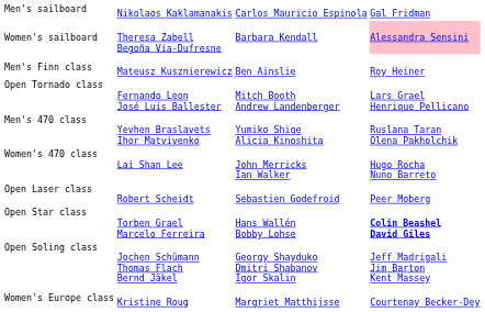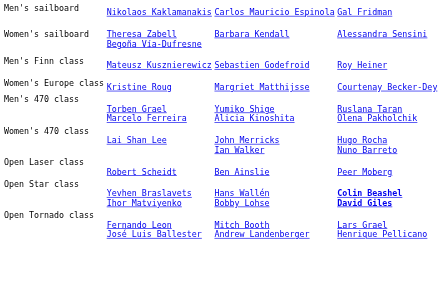 <table>
 <tr>
 <td>Men's sailboard<br></td>
 <td valign=top><br><a href='#'>Nikolaos Kaklamanakis</a></td>
 <td valign=top><br><a href='#'>Carlos Mauricio Espinola</a></td>
 <td valign=top><br><a href='#'>Gal Fridman</a></td>
 </tr>
 <tr>
 <td>Women's sailboard<br></td>
 <td valign=top><br><a href='#'>Theresa Zabell</a> <br> <a href='#'>Begoña Vía-Dufresne</a></td>
 <td valign=top><br><a href='#'>Barbara Kendall</a></td>
-<td valign=top style="background: pink;"><br><a href='#'>Alessandra Sensini</a></td>
+<td valign=top><br><a href='#'>Alessandra Sensini</a></td>
 </tr>
 <tr>
 <td>Men's Finn class<br></td>
 <td valign=top><br><a href='#'>Mateusz Kusznierewicz</a></td>
-<td valign=top><br><a href='#'>Ben Ainslie</a></td>
+<td valign=top><br><a href='#'>Sebastien Godefroid</a></td>
 <td valign=top><br><a href='#'>Roy Heiner</a></td>
 </tr>
-<tr valign="top">
-<td>Open Tornado class<br></td>
-<td valign=top><br><a href='#'>Fernando Leon</a> <br> <a href='#'>José Luis Ballester</a></td>
-<td valign=top><br><a href='#'>Mitch Booth</a> <br> <a href='#'>Andrew Landenberger</a></td>
-<td valign=top><br><a href='#'>Lars Grael</a> <br> <a href='#'>Henrique Pellicano</a></td>
+<tr>
+<td>Women's Europe class<br></td>
+<td valign=top><br><a href='#'>Kristine Roug</a></td>
+<td valign=top><br><a href='#'>Margriet Matthijsse</a></td>
+<td valign=top><br><a href='#'>Courtenay Becker-Dey</a></td>
 </tr>
 <tr valign="top">
 <td>Men's 470 class<br></td>
-<td valign=top><br><a href='#'>Yevhen Braslavets</a><br><a href='#'>Ihor Matviyenko</a></td>
+<td valign=top><br><a href='#'>Torben Grael</a> <br> <a href='#'>Marcelo Ferreira</a></td>
 <td valign=top><br><a href='#'>Yumiko Shige</a> <br> <a href='#'>Alicia Kinoshita</a></td>
 <td valign=top><br><a href='#'>Ruslana Taran</a> <br> <a href='#'>Olena Pakholchik</a></td>
 </tr>
 <tr valign="top">
 <td>Women's 470 class<br></td>
 <td valign=top><br><a href='#'>Lai Shan Lee</a></td>
 <td valign=top><br><a href='#'>John Merricks</a><br><a href='#'>Ian Walker</a></td>
 <td valign=top><br><a href='#'>Hugo Rocha</a><br><a href='#'>Nuno Barreto</a></td>
 </tr>
 <tr valign="top">
 <td>Open Laser class<br></td>
 <td valign=top><br><a href='#'>Robert Scheidt</a></td>
-<td valign=top><br><a href='#'>Sebastien Godefroid</a></td>
+<td valign=top><br><a href='#'>Ben Ainslie</a></td>
 <td valign=top><br><a href='#'>Peer Moberg</a></td>
 </tr>
 <tr valign="top">
 <td>Open Star class<br></td>
-<td valign=top><br><a href='#'>Torben Grael</a> <br> <a href='#'>Marcelo Ferreira</a></td>
+<td valign=top><br><a href='#'>Yevhen Braslavets</a><br><a href='#'>Ihor Matviyenko</a></td>
 <td valign=top><br><a href='#'>Hans Wallén</a> <br> <a href='#'>Bobby Lohse</a></td>
 <td valign=top><strong><br><a href='#'>Colin Beashel</a> <br> <a href='#'>David Giles</a></strong></td>
 </tr>
 <tr valign="top">
-<td>Open Soling class<br></td>
-<td valign=top><br><a href='#'>Jochen Schümann</a> <br> <a href='#'>Thomas Flach</a> <br> <a href='#'>Bernd Jäkel</a></td>
-<td valign=top><br><a href='#'>Georgy Shayduko</a> <br> <a href='#'>Dmitri Shabanov</a> <br> <a href='#'>Igor Skalin</a></td>
-<td valign=top><br><a href='#'>Jeff Madrigali</a> <br> <a href='#'>Jim Barton</a> <br> <a href='#'>Kent Massey</a></td>
-</tr>
-<tr>
-<td>Women's Europe class<br></td>
-<td valign=top><br><a href='#'>Kristine Roug</a></td>
-<td valign=top><br><a href='#'>Margriet Matthijsse</a></td>
-<td valign=top><br><a href='#'>Courtenay Becker-Dey</a></td>
+<td>Open Tornado class<br></td>
+<td valign=top><br><a href='#'>Fernando Leon</a> <br> <a href='#'>José Luis Ballester</a></td>
+<td valign=top><br><a href='#'>Mitch Booth</a> <br> <a href='#'>Andrew Landenberger</a></td>
+<td valign=top><br><a href='#'>Lars Grael</a> <br> <a href='#'>Henrique Pellicano</a></td>
 </tr>
 </table>
